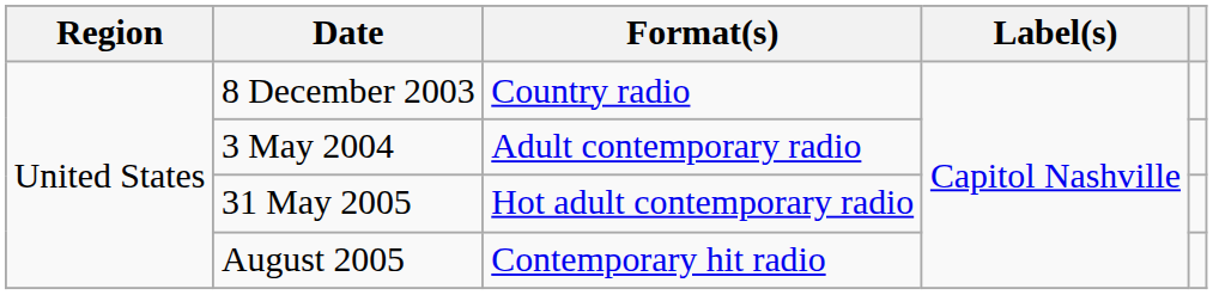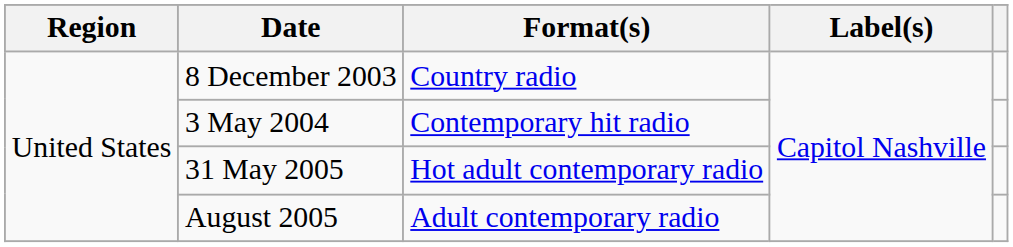 <table class="wikitable">
 <tr>
 <th>Region</th>
 <th>Date</th>
 <th>Format(s)</th>
 <th>Label(s)</th>
 <th></th>
 </tr>
 <tr>
 <td rowspan="4">United States</td>
 <td>8 December 2003</td>
 <td><a href='#'>Country radio</a></td>
 <td rowspan="4"><a href='#'>Capitol Nashville</a></td>
 <td></td>
 </tr>
 <tr>
 <td>3 May 2004</td>
-<td><a href='#'>Adult contemporary radio</a></td>
+<td><a href='#'>Contemporary hit radio</a></td>
 <td></td>
 </tr>
 <tr>
 <td>31 May 2005</td>
 <td><a href='#'>Hot adult contemporary radio</a></td>
 <td></td>
 </tr>
 <tr>
 <td>August 2005</td>
-<td><a href='#'>Contemporary hit radio</a></td>
+<td><a href='#'>Adult contemporary radio</a></td>
 <td></td>
 </tr>
 </table>
